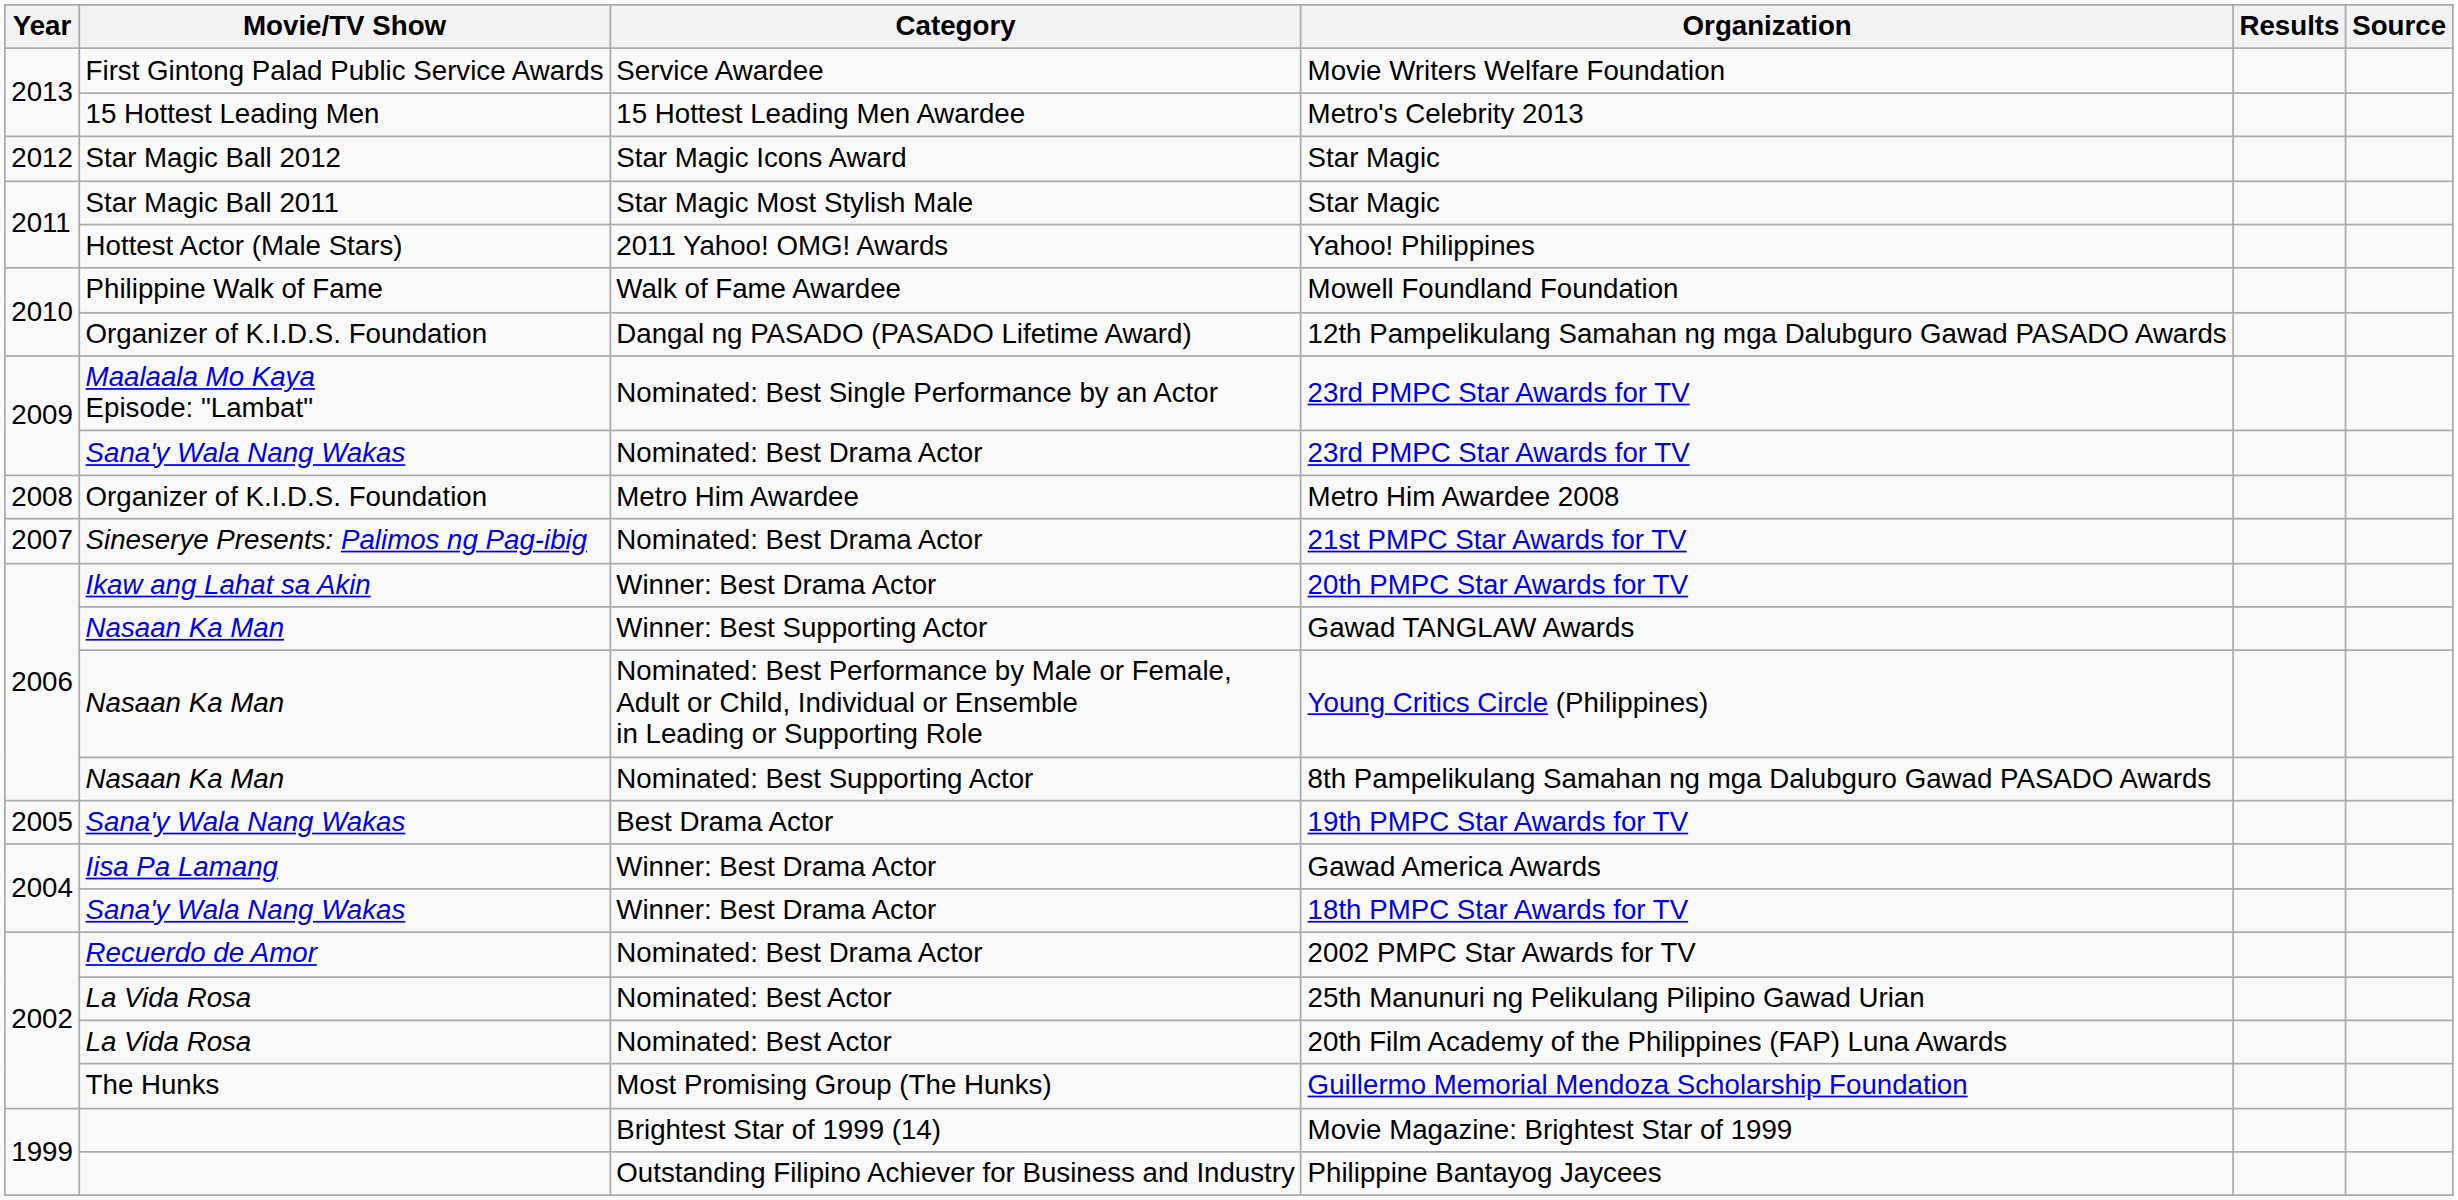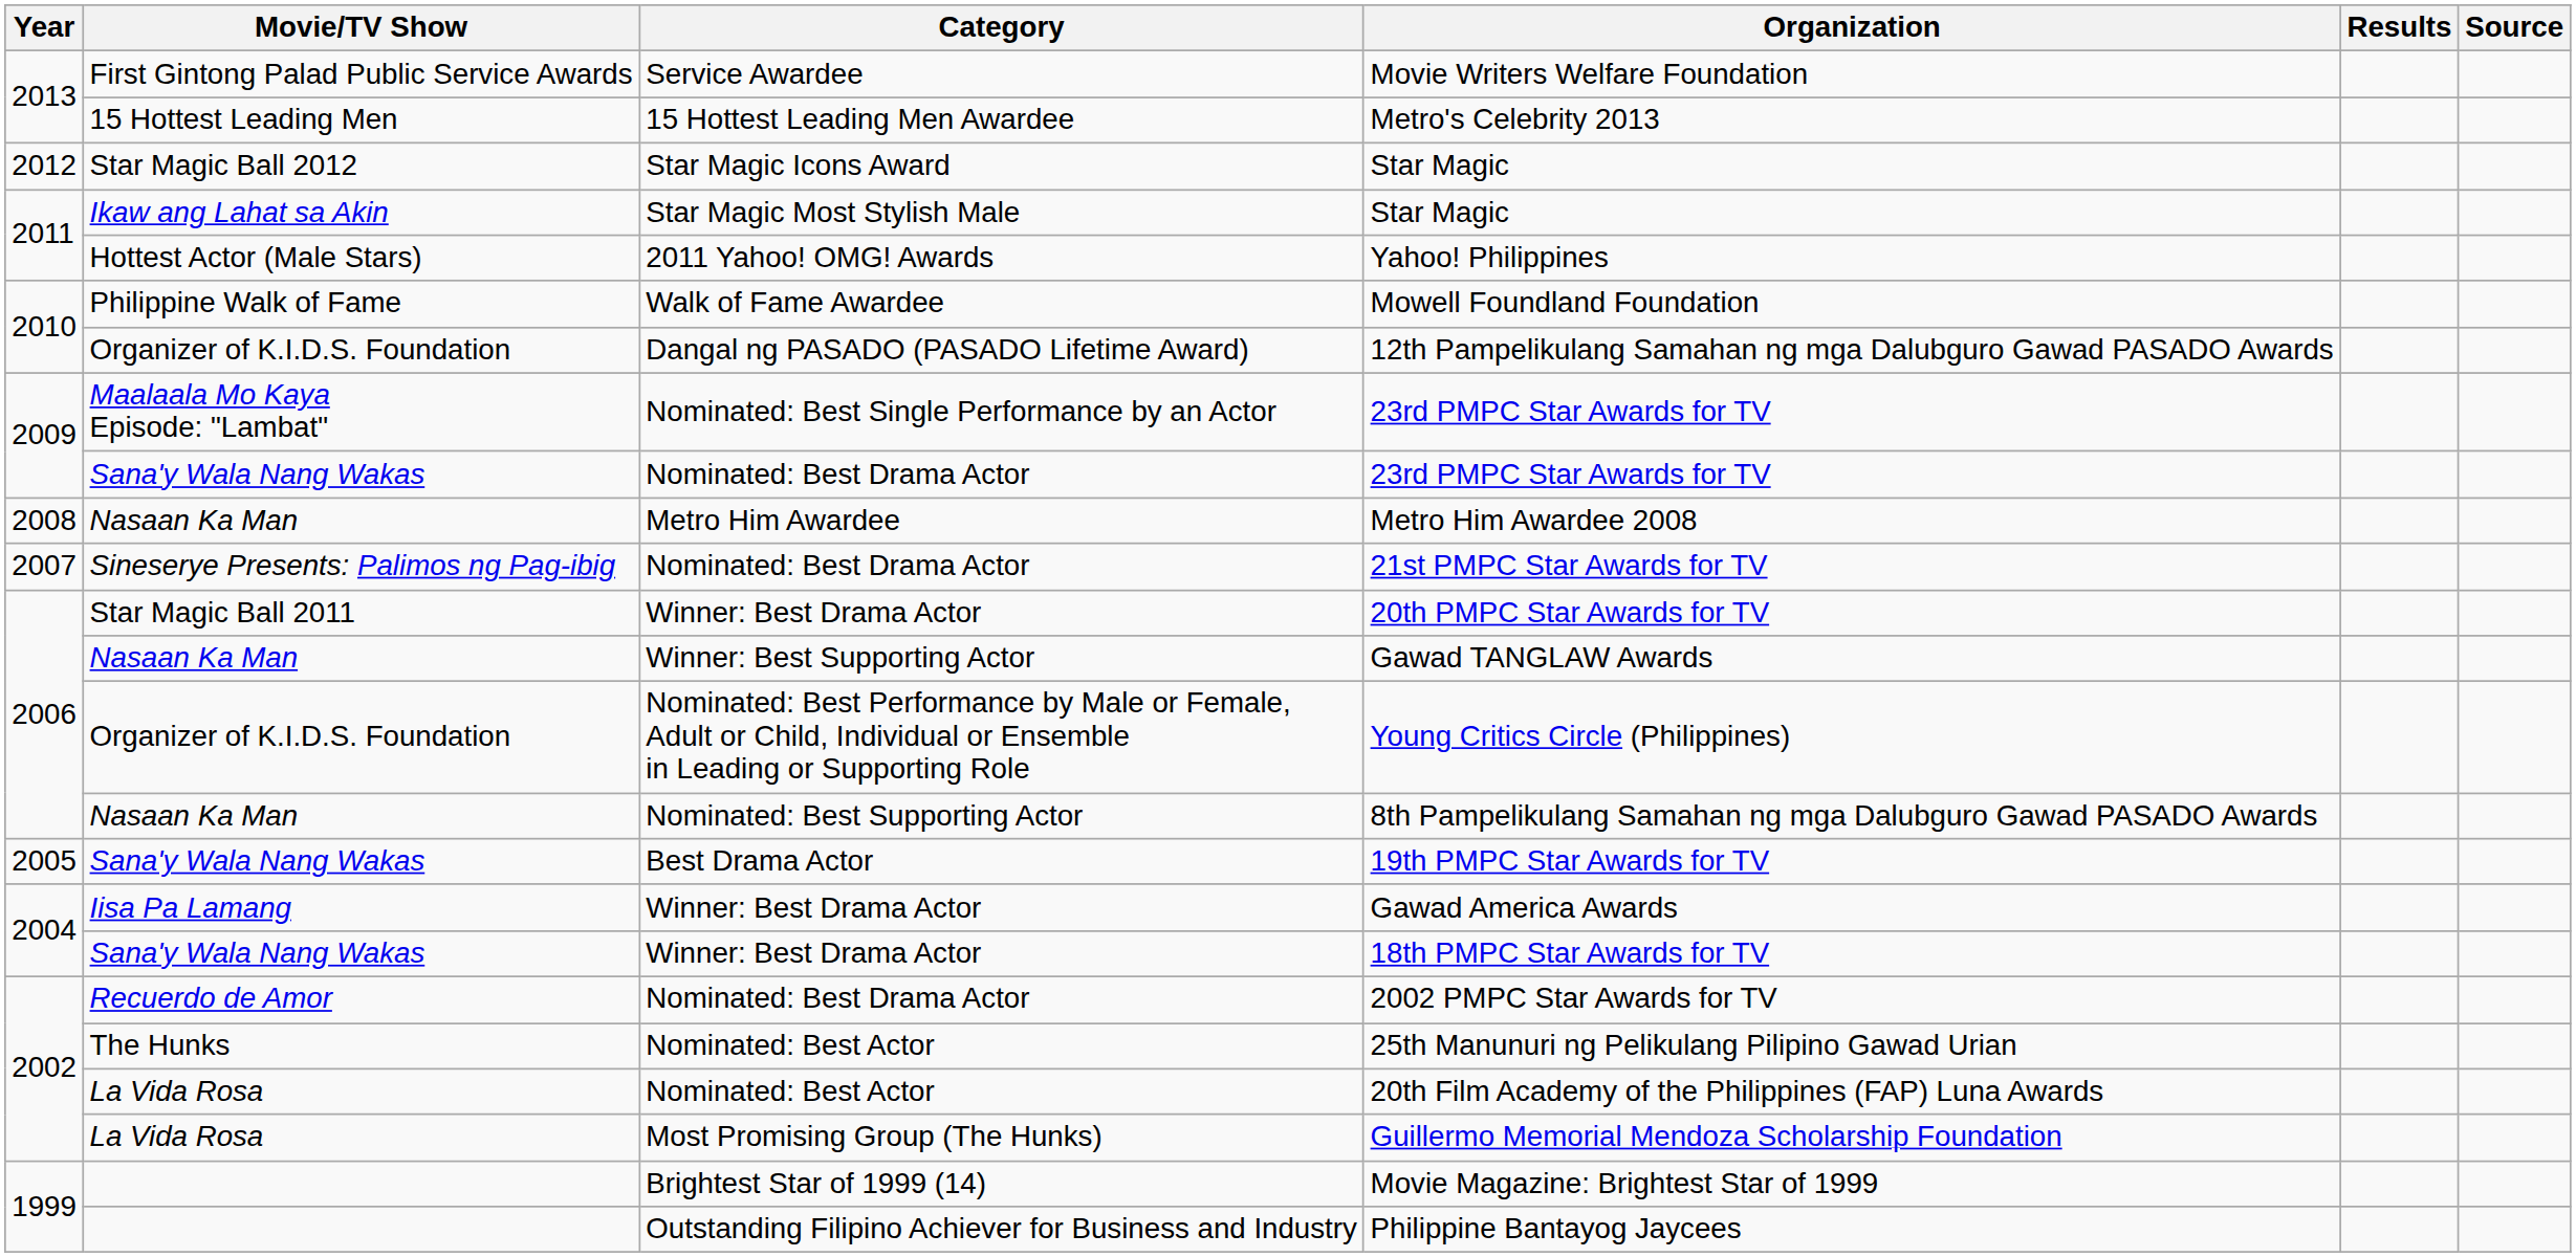 <table class="wikitable sortable">
 <tr>
 <th>Year</th>
 <th>Movie/TV Show</th>
 <th>Category</th>
 <th>Organization</th>
 <th>Results</th>
 <th>Source</th>
 </tr>
 <tr>
 <td rowspan="2">2013</td>
 <td>First Gintong Palad Public Service Awards</td>
 <td>Service Awardee</td>
 <td>Movie Writers Welfare Foundation</td>
 <td></td>
 <td></td>
 </tr>
 <tr>
 <td>15 Hottest Leading Men</td>
 <td>15 Hottest Leading Men Awardee</td>
 <td>Metro's Celebrity 2013</td>
 <td></td>
 <td></td>
 </tr>
 <tr>
 <td>2012</td>
 <td>Star Magic Ball 2012</td>
 <td>Star Magic Icons Award</td>
 <td>Star Magic</td>
 <td></td>
 <td></td>
 </tr>
 <tr>
 <td rowspan="2">2011</td>
-<td>Star Magic Ball 2011</td>
+<td><em><a href='#'>Ikaw ang Lahat sa Akin</a></em></td>
 <td>Star Magic Most Stylish Male</td>
 <td>Star Magic</td>
 <td></td>
 <td></td>
 </tr>
 <tr>
 <td>Hottest Actor (Male Stars)</td>
 <td>2011 Yahoo! OMG! Awards</td>
 <td>Yahoo! Philippines</td>
 <td></td>
 <td></td>
 </tr>
 <tr>
 <td rowspan="2">2010</td>
 <td>Philippine Walk of Fame</td>
 <td>Walk of Fame Awardee</td>
 <td>Mowell Foundland Foundation</td>
 <td></td>
 <td></td>
 </tr>
 <tr>
 <td>Organizer of K.I.D.S. Foundation</td>
 <td>Dangal ng PASADO (PASADO Lifetime Award)</td>
 <td>12th Pampelikulang Samahan ng mga Dalubguro Gawad PASADO Awards</td>
 <td></td>
 <td></td>
 </tr>
 <tr>
 <td rowspan="2">2009</td>
 <td><em><a href='#'>Maalaala Mo Kaya</a></em><br>Episode: "Lambat"</td>
 <td>Nominated: Best Single Performance by an Actor</td>
 <td><a href='#'>23rd PMPC Star Awards for TV</a></td>
 <td></td>
 <td></td>
 </tr>
 <tr>
 <td><em><a href='#'>Sana'y Wala Nang Wakas</a></em></td>
 <td>Nominated: Best Drama Actor</td>
 <td><a href='#'>23rd PMPC Star Awards for TV</a></td>
 <td></td>
 <td></td>
 </tr>
 <tr>
 <td>2008</td>
-<td>Organizer of K.I.D.S. Foundation</td>
+<td><em>Nasaan Ka Man</em></td>
 <td>Metro Him Awardee</td>
 <td>Metro Him Awardee 2008</td>
 <td></td>
 <td></td>
 </tr>
 <tr>
 <td>2007</td>
 <td><em>Sineserye Presents: <a href='#'>Palimos ng Pag-ibig</a></em></td>
 <td>Nominated: Best Drama Actor</td>
 <td><a href='#'>21st PMPC Star Awards for TV</a></td>
 <td></td>
 <td></td>
 </tr>
 <tr>
 <td rowspan="4">2006</td>
-<td><em><a href='#'>Ikaw ang Lahat sa Akin</a></em></td>
+<td>Star Magic Ball 2011</td>
 <td>Winner: Best Drama Actor</td>
 <td><a href='#'>20th PMPC Star Awards for TV</a></td>
 <td></td>
 <td></td>
 </tr>
 <tr>
 <td><em><a href='#'>Nasaan Ka Man</a></em></td>
 <td>Winner: Best Supporting Actor</td>
 <td>Gawad TANGLAW Awards</td>
 <td></td>
 <td></td>
 </tr>
 <tr>
-<td><em>Nasaan Ka Man</em></td>
+<td>Organizer of K.I.D.S. Foundation</td>
 <td>Nominated: Best Performance by Male or Female,<br>Adult or Child, Individual or Ensemble<br>in Leading or Supporting Role</td>
 <td><a href='#'>Young Critics Circle</a> (Philippines)</td>
 <td></td>
 <td></td>
 </tr>
 <tr>
 <td><em>Nasaan Ka Man</em></td>
 <td>Nominated: Best Supporting Actor</td>
 <td>8th Pampelikulang Samahan ng mga Dalubguro Gawad PASADO Awards</td>
 <td></td>
 <td></td>
 </tr>
 <tr>
 <td>2005</td>
 <td><em><a href='#'>Sana'y Wala Nang Wakas</a></em></td>
 <td>Best Drama Actor</td>
 <td><a href='#'>19th PMPC Star Awards for TV</a></td>
 <td></td>
 <td></td>
 </tr>
 <tr>
 <td rowspan="2">2004</td>
 <td><em><a href='#'>Iisa Pa Lamang</a></em></td>
 <td>Winner: Best Drama Actor</td>
 <td>Gawad America Awards</td>
 <td></td>
 <td></td>
 </tr>
 <tr>
 <td><em><a href='#'>Sana'y Wala Nang Wakas</a></em></td>
 <td>Winner: Best Drama Actor</td>
 <td><a href='#'>18th PMPC Star Awards for TV</a></td>
 <td></td>
 <td></td>
 </tr>
 <tr>
 <td rowspan="4">2002</td>
 <td><em><a href='#'>Recuerdo de Amor</a></em></td>
 <td>Nominated: Best Drama Actor</td>
 <td>2002 PMPC Star Awards for TV</td>
 <td></td>
 <td></td>
 </tr>
 <tr>
-<td><em>La Vida Rosa</em></td>
+<td>The Hunks</td>
 <td>Nominated: Best Actor</td>
 <td>25th Manunuri ng Pelikulang Pilipino Gawad Urian</td>
 <td></td>
 <td></td>
 </tr>
 <tr>
 <td><em>La Vida Rosa</em></td>
 <td>Nominated: Best Actor</td>
 <td>20th Film Academy of the Philippines (FAP) Luna Awards</td>
 <td></td>
 <td></td>
 </tr>
 <tr>
-<td>The Hunks</td>
+<td><em>La Vida Rosa</em></td>
 <td>Most Promising Group (The Hunks)</td>
 <td><a href='#'>Guillermo Memorial Mendoza Scholarship Foundation</a></td>
 <td></td>
 <td></td>
 </tr>
 <tr>
 <td rowspan="2">1999</td>
 <td></td>
 <td>Brightest Star of 1999 (14)</td>
 <td>Movie Magazine: Brightest Star of 1999</td>
 <td></td>
 <td></td>
 </tr>
 <tr>
 <td></td>
 <td>Outstanding Filipino Achiever for Business and Industry</td>
 <td>Philippine Bantayog Jaycees</td>
 <td></td>
 <td></td>
 </tr>
 </table>
